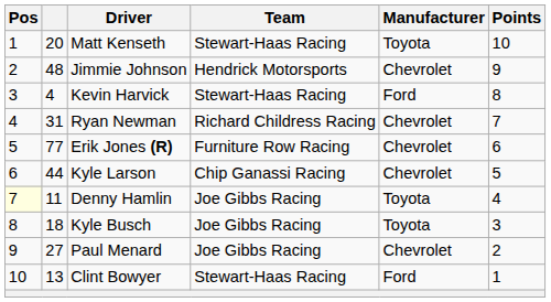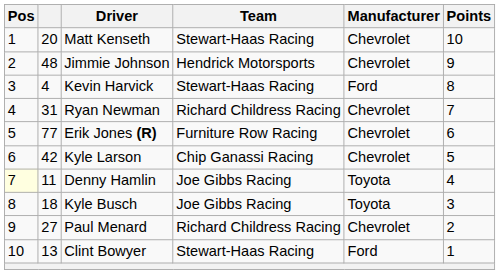 <table class="wikitable" style="font-size:98%">
 <tr>
 <th>Pos</th>
 <th></th>
 <th>Driver</th>
 <th>Team</th>
 <th>Manufacturer</th>
 <th>Points</th>
 </tr>
 <tr>
 <td>1</td>
 <td>20</td>
 <td>Matt Kenseth</td>
 <td>Stewart-Haas Racing</td>
-<td>Toyota</td>
+<td>Chevrolet</td>
 <td>10</td>
 </tr>
 <tr>
 <td>2</td>
 <td>48</td>
 <td>Jimmie Johnson</td>
 <td>Hendrick Motorsports</td>
 <td>Chevrolet</td>
 <td>9</td>
 </tr>
 <tr>
 <td>3</td>
 <td>4</td>
 <td>Kevin Harvick</td>
 <td>Stewart-Haas Racing</td>
 <td>Ford</td>
 <td>8</td>
 </tr>
 <tr>
 <td>4</td>
 <td>31</td>
 <td>Ryan Newman</td>
 <td>Richard Childress Racing</td>
 <td>Chevrolet</td>
 <td>7</td>
 </tr>
 <tr>
 <td>5</td>
 <td>77</td>
 <td>Erik Jones <strong>(R)</strong></td>
 <td>Furniture Row Racing</td>
 <td>Chevrolet</td>
 <td>6</td>
 </tr>
 <tr>
 <td>6</td>
-<td>44</td>
+<td>42</td>
 <td>Kyle Larson</td>
 <td>Chip Ganassi Racing</td>
 <td>Chevrolet</td>
 <td>5</td>
 </tr>
 <tr>
 <td style="background: lightyellow;">7</td>
 <td>11</td>
 <td>Denny Hamlin</td>
 <td>Joe Gibbs Racing</td>
 <td>Toyota</td>
 <td>4</td>
 </tr>
 <tr>
 <td>8</td>
 <td>18</td>
 <td>Kyle Busch</td>
 <td>Joe Gibbs Racing</td>
 <td>Toyota</td>
 <td>3</td>
 </tr>
 <tr>
 <td>9</td>
 <td>27</td>
 <td>Paul Menard</td>
-<td>Joe Gibbs Racing</td>
+<td>Richard Childress Racing</td>
 <td>Chevrolet</td>
 <td>2</td>
 </tr>
 <tr>
 <td>10</td>
 <td>13</td>
 <td>Clint Bowyer</td>
 <td>Stewart-Haas Racing</td>
 <td>Ford</td>
 <td>1</td>
 </tr>
 <tr>
 <th colspan="6"></th>
 </tr>
 </table>
